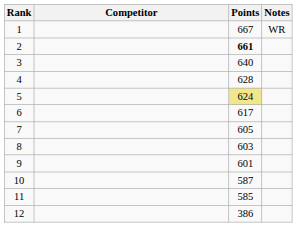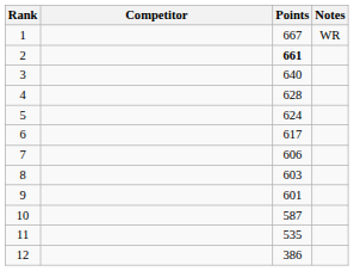 <table class="wikitable" style="text-align:center">
 <tr>
 <th>Rank</th>
 <th style="width:18em">Competitor</th>
 <th>Points</th>
 <th>Notes</th>
 </tr>
 <tr>
 <td>1</td>
 <td style="text-align:left"></td>
 <td>667</td>
 <td>WR</td>
 </tr>
 <tr>
 <td>2</td>
 <td style="text-align:left"></td>
 <td><strong>661</strong></td>
 <td></td>
 </tr>
 <tr>
 <td>3</td>
 <td style="text-align:left"></td>
 <td>640</td>
 <td></td>
 </tr>
 <tr>
 <td>4</td>
 <td style="text-align:left"></td>
 <td>628</td>
 <td></td>
 </tr>
 <tr>
 <td>5</td>
 <td style="text-align:left"></td>
-<td style="background: khaki;">624</td>
+<td>624</td>
 <td></td>
 </tr>
 <tr>
 <td>6</td>
 <td style="text-align:left"></td>
 <td>617</td>
 <td></td>
 </tr>
 <tr>
 <td>7</td>
 <td style="text-align:left"></td>
-<td>605</td>
+<td>606</td>
 <td></td>
 </tr>
 <tr>
 <td>8</td>
 <td style="text-align:left"></td>
 <td>603</td>
 <td></td>
 </tr>
 <tr>
 <td>9</td>
 <td style="text-align:left"></td>
 <td>601</td>
 <td></td>
 </tr>
 <tr>
 <td>10</td>
 <td style="text-align:left"></td>
 <td>587</td>
 <td></td>
 </tr>
 <tr>
 <td>11</td>
 <td style="text-align:left"></td>
-<td>585</td>
+<td>535</td>
 <td></td>
 </tr>
 <tr>
 <td>12</td>
 <td style="text-align:left"></td>
 <td>386</td>
 <td></td>
 </tr>
 </table>
